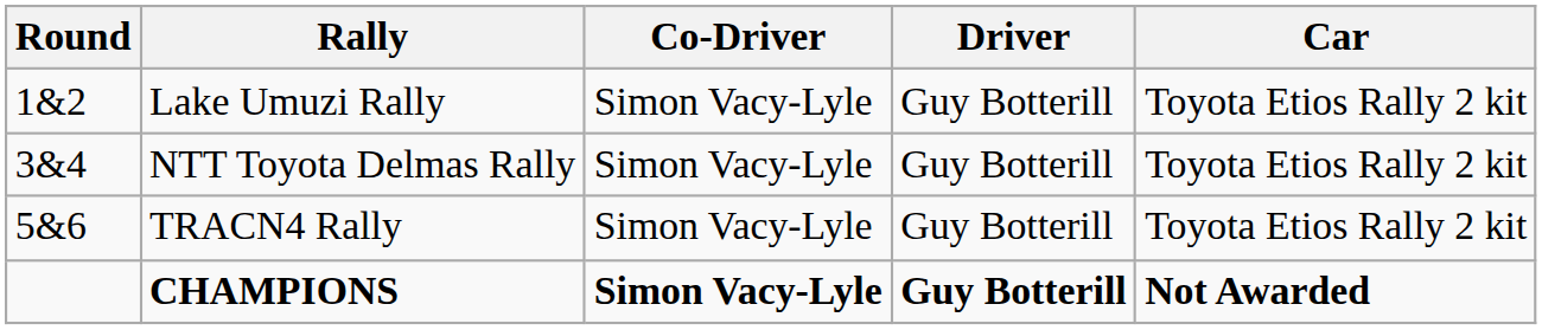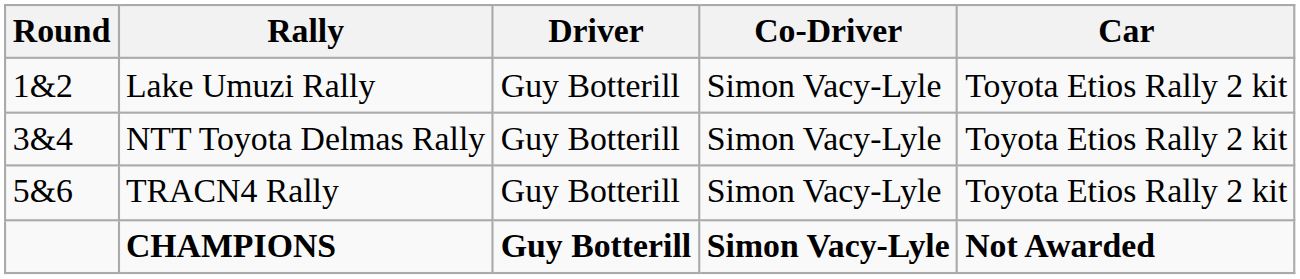 <table class="wikitable">
 <tr>
 <th>Round</th>
 <th>Rally</th>
+<th>Driver</th>
 <th>Co-Driver</th>
-<th>Driver</th>
 <th>Car</th>
 </tr>
 <tr>
 <td>1&2</td>
 <td>Lake Umuzi Rally</td>
+<td>Guy Botterill</td>
 <td>Simon Vacy-Lyle</td>
-<td>Guy Botterill</td>
 <td>Toyota Etios Rally 2 kit</td>
 </tr>
 <tr>
 <td>3&4</td>
 <td>NTT Toyota Delmas Rally</td>
+<td>Guy Botterill</td>
 <td>Simon Vacy-Lyle</td>
-<td>Guy Botterill</td>
 <td>Toyota Etios Rally 2 kit</td>
 </tr>
 <tr>
 <td>5&6</td>
 <td>TRACN4 Rally</td>
+<td>Guy Botterill</td>
 <td>Simon Vacy-Lyle</td>
-<td>Guy Botterill</td>
 <td>Toyota Etios Rally 2 kit</td>
 </tr>
 <tr>
 <td></td>
 <td><strong>CHAMPIONS</strong></td>
+<td><strong>Guy Botterill</strong></td>
 <td><strong>Simon Vacy-Lyle</strong></td>
-<td><strong>Guy Botterill</strong></td>
 <td><strong>Not Awarded</strong></td>
 </tr>
 </table>
